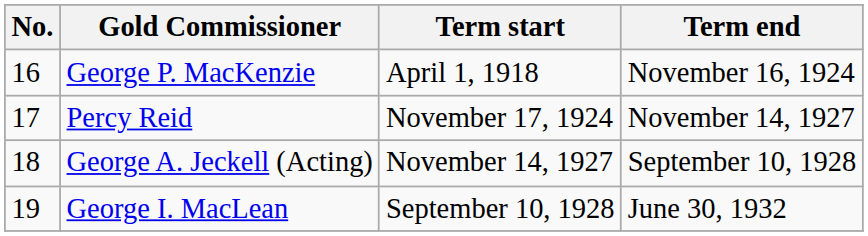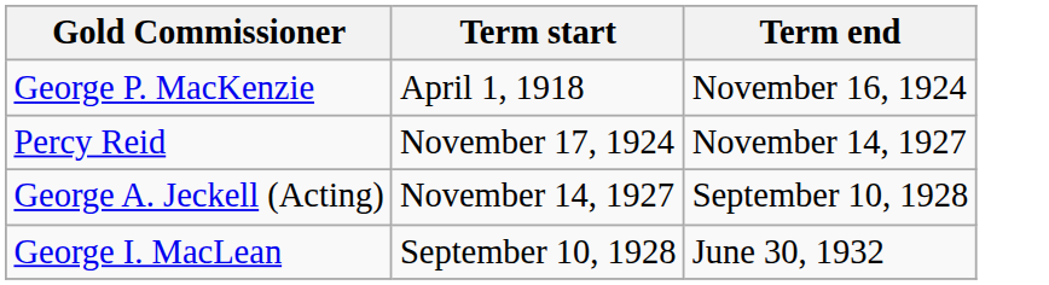 <table class="wikitable">
 <tr>
-<th>No.</th>
 <th>Gold Commissioner</th>
 <th>Term start</th>
 <th>Term end</th>
 </tr>
 <tr>
-<td>16</td>
 <td><a href='#'>George P. MacKenzie</a></td>
 <td>April 1, 1918</td>
 <td>November 16, 1924</td>
 </tr>
 <tr>
-<td>17</td>
 <td><a href='#'>Percy Reid</a></td>
 <td>November 17, 1924</td>
 <td>November 14, 1927</td>
 </tr>
 <tr>
-<td>18</td>
 <td><a href='#'>George A. Jeckell</a> (Acting)</td>
 <td>November 14, 1927</td>
 <td>September 10, 1928</td>
 </tr>
 <tr>
-<td>19</td>
 <td><a href='#'>George I. MacLean</a></td>
 <td>September 10, 1928</td>
 <td>June 30, 1932</td>
 </tr>
 </table>
